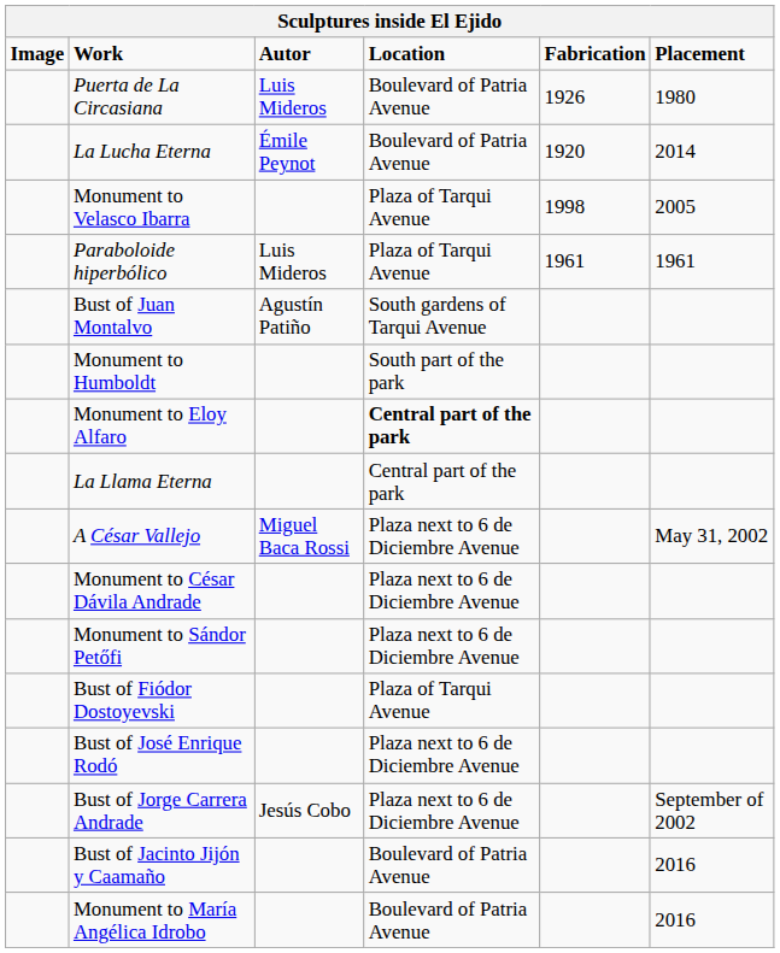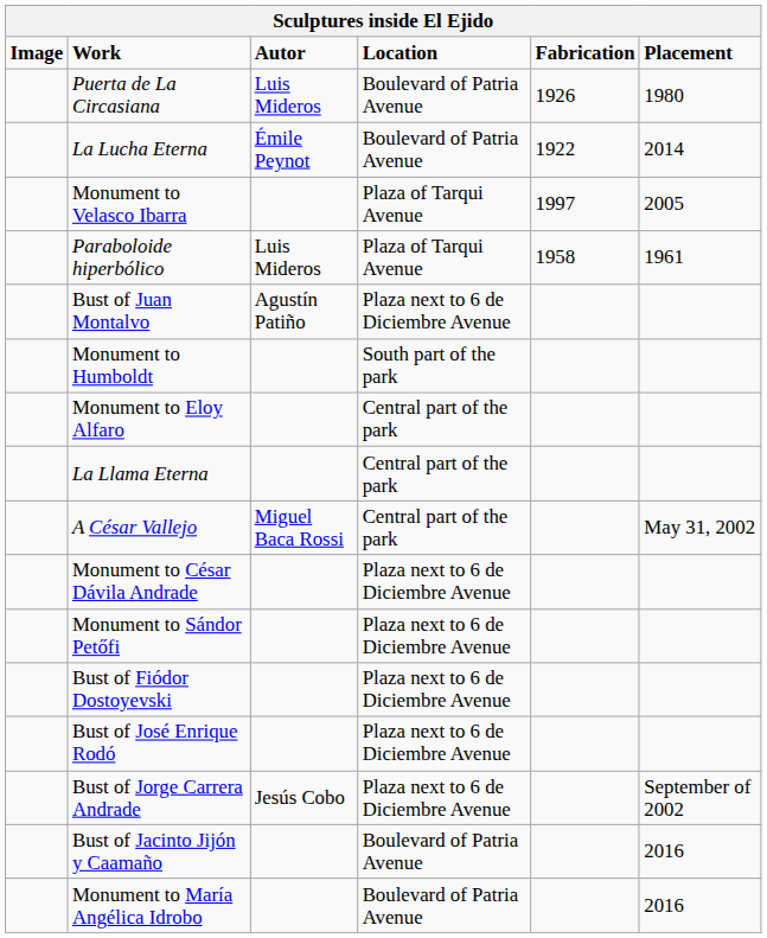 <table class="wikitable">
 <tr>
 <th colspan="9">Sculptures inside El Ejido</th>
 </tr>
 <tr>
 <td><strong>Image</strong></td>
 <td><strong>Work</strong></td>
 <td><strong>Autor</strong></td>
 <td><strong>Location</strong></td>
 <td><strong>Fabrication</strong></td>
 <td><strong>Placement</strong></td>
 </tr>
 <tr>
 <td></td>
 <td><em>Puerta de La Circasiana</em></td>
 <td><a href='#'>Luis Mideros</a></td>
 <td>Boulevard of Patria Avenue</td>
 <td>1926</td>
 <td>1980</td>
 </tr>
 <tr>
 <td></td>
 <td><em>La Lucha Eterna</em></td>
 <td><a href='#'>Émile Peynot</a></td>
 <td>Boulevard of Patria Avenue</td>
-<td>1920</td>
+<td>1922</td>
 <td>2014</td>
 </tr>
 <tr>
 <td></td>
 <td>Monument to <a href='#'>Velasco Ibarra</a></td>
 <td></td>
 <td>Plaza of Tarqui Avenue</td>
-<td>1998</td>
+<td>1997</td>
 <td>2005</td>
 </tr>
 <tr>
 <td></td>
 <td><em>Paraboloide hiperbólico</em></td>
 <td>Luis Mideros</td>
 <td>Plaza of Tarqui Avenue</td>
-<td>1961</td>
+<td>1958</td>
 <td>1961</td>
 </tr>
 <tr>
 <td></td>
 <td>Bust of <a href='#'>Juan Montalvo</a></td>
 <td>Agustín Patiño</td>
-<td>South gardens of Tarqui Avenue</td>
+<td>Plaza next to 6 de Diciembre Avenue</td>
 <td></td>
 <td></td>
 </tr>
 <tr>
 <td></td>
 <td>Monument to <a href='#'>Humboldt</a></td>
 <td></td>
 <td>South part of the park</td>
 <td></td>
 <td></td>
 </tr>
 <tr>
 <td></td>
 <td>Monument to <a href='#'>Eloy Alfaro</a></td>
 <td></td>
-<td><strong>Central part of the park</strong></td>
+<td>Central part of the park</td>
 <td></td>
 <td></td>
 </tr>
 <tr>
 <td></td>
 <td><em>La Llama Eterna</em></td>
 <td></td>
 <td>Central part of the park</td>
 <td></td>
 <td></td>
 </tr>
 <tr>
 <td></td>
 <td><em>A <a href='#'>César Vallejo</a></em></td>
 <td><a href='#'>Miguel Baca Rossi</a></td>
-<td>Plaza next to 6 de Diciembre Avenue</td>
+<td>Central part of the park</td>
 <td></td>
 <td>May 31, 2002</td>
 </tr>
 <tr>
 <td></td>
 <td>Monument to <a href='#'>César Dávila Andrade</a></td>
 <td></td>
 <td>Plaza next to 6 de Diciembre Avenue</td>
 <td></td>
 <td></td>
 </tr>
 <tr>
 <td></td>
 <td>Monument to <a href='#'>Sándor Petőfi</a></td>
 <td></td>
 <td>Plaza next to 6 de Diciembre Avenue</td>
 <td></td>
 <td></td>
 </tr>
 <tr>
 <td></td>
 <td>Bust of <a href='#'>Fiódor Dostoyevski</a></td>
 <td></td>
-<td>Plaza of Tarqui Avenue</td>
+<td>Plaza next to 6 de Diciembre Avenue</td>
 <td></td>
 <td></td>
 </tr>
 <tr>
 <td></td>
 <td>Bust of <a href='#'>José Enrique Rodó</a></td>
 <td></td>
 <td>Plaza next to 6 de Diciembre Avenue</td>
 <td></td>
 <td></td>
 </tr>
 <tr>
 <td></td>
 <td>Bust of <a href='#'>Jorge Carrera Andrade</a></td>
 <td>Jesús Cobo</td>
 <td>Plaza next to 6 de Diciembre Avenue</td>
 <td></td>
 <td>September of 2002</td>
 </tr>
 <tr>
 <td></td>
 <td>Bust of <a href='#'>Jacinto Jijón y Caamaño</a></td>
 <td></td>
 <td>Boulevard of Patria Avenue</td>
 <td></td>
 <td>2016</td>
 </tr>
 <tr>
 <td></td>
 <td>Monument to <a href='#'>María Angélica Idrobo</a></td>
 <td></td>
 <td>Boulevard of Patria Avenue</td>
 <td></td>
 <td>2016</td>
 </tr>
 <tr>
 </tr>
 </table>
